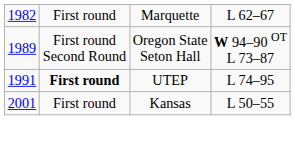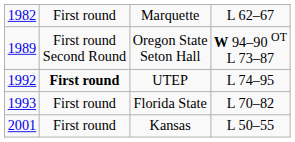 <table class="wikitable">
 <tr align="center">
 <td><a href='#'>1982</a></td>
 <td>First round</td>
 <td>Marquette</td>
 <td>L 62–67</td>
 </tr>
 <tr align="center">
 <td><a href='#'>1989</a></td>
 <td>First round<br>Second Round</td>
 <td>Oregon State<br>Seton Hall</td>
 <td><strong>W</strong> 94–90 <sup>OT</sup><br>L 73–87</td>
 </tr>
 <tr align="center">
-<td><a href='#'>1991</a></td>
+<td><a href='#'>1992</a></td>
 <td><strong>First round</strong></td>
 <td>UTEP</td>
 <td>L 74–95</td>
+</tr>
+<tr align="center">
+<td><a href='#'>1993</a></td>
+<td>First round</td>
+<td>Florida State</td>
+<td>L 70–82</td>
 </tr>
 <tr align="center">
 <td><a href='#'>2001</a></td>
 <td>First round</td>
 <td>Kansas</td>
 <td>L 50–55</td>
 </tr>
 </table>
